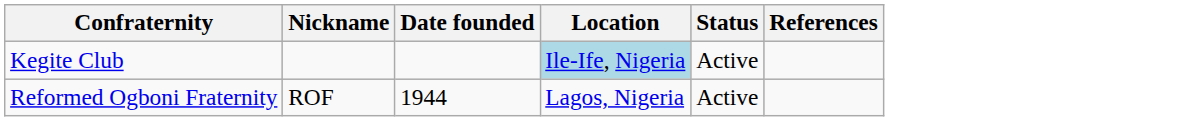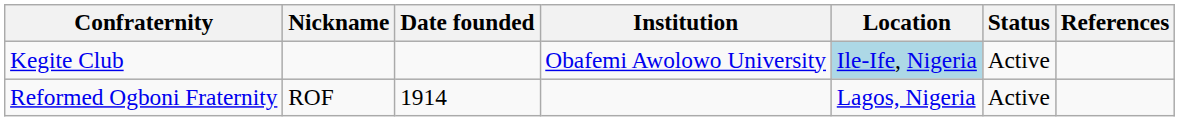 <table class="wikitable">
 <tr>
 <th>Confraternity</th>
 <th>Nickname</th>
 <th>Date founded</th>
+<th>Institution</th>
 <th>Location</th>
 <th>Status</th>
 <th>References</th>
 </tr>
 <tr>
 <td><a href='#'>Kegite Club</a></td>
 <td></td>
 <td></td>
+<td><a href='#'>Obafemi Awolowo University</a></td>
 <td style="background: lightblue;"><a href='#'>Ile-Ife</a>,  <a href='#'>Nigeria</a></td>
 <td>Active</td>
 <td></td>
 </tr>
 <tr>
 <td><a href='#'>Reformed Ogboni Fraternity</a></td>
 <td>ROF</td>
-<td>1944</td>
+<td>1914</td>
+<td></td>
 <td><a href='#'>Lagos, Nigeria</a></td>
 <td>Active</td>
 <td></td>
 </tr>
 </table>
